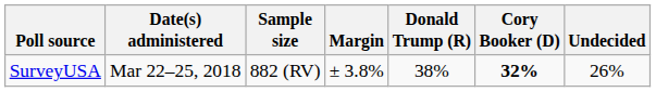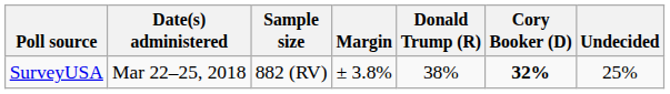 <table class="wikitable" style="font-size:90%;text-align:center;">
 <tr valign=bottom style="font-size:90%;">
 <th>Poll source</th>
 <th>Date(s)<br>administered</th>
 <th>Sample<br>size</th>
 <th>Margin<br></th>
 <th>Donald<br>Trump (R)</th>
 <th>Cory<br>Booker (D)</th>
 <th>Undecided</th>
 </tr>
 <tr>
 <td style="text-align:left;"><a href='#'>SurveyUSA</a></td>
 <td>Mar 22–25, 2018</td>
 <td>882 (RV)</td>
 <td>± 3.8%</td>
 <td>38%</td>
 <td><strong>32%</strong></td>
-<td>26%</td>
+<td>25%</td>
 </tr>
 </table>
